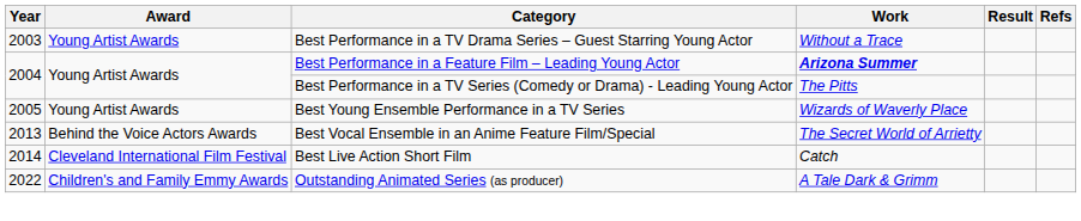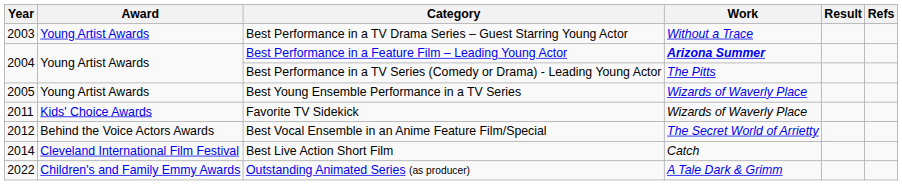 <table class="wikitable">
 <tr>
 <th>Year</th>
 <th>Award</th>
 <th>Category</th>
 <th>Work</th>
 <th>Result</th>
 <th>Refs</th>
 </tr>
 <tr>
 <td>2003</td>
 <td><a href='#'>Young Artist Awards</a></td>
 <td>Best Performance in a TV Drama Series – Guest Starring Young Actor</td>
 <td><em><a href='#'>Without a Trace</a></em></td>
 <td></td>
 <td></td>
 </tr>
 <tr>
 <td rowspan="2">2004</td>
 <td rowspan="2">Young Artist Awards</td>
 <td><a href='#'>Best Performance in a Feature Film – Leading Young Actor</a></td>
 <td><strong><em><a href='#'>Arizona Summer</a></em></strong></td>
 <td></td>
 <td></td>
 </tr>
 <tr>
 <td>Best Performance in a TV Series (Comedy or Drama) - Leading Young Actor</td>
 <td><em><a href='#'>The Pitts</a></em></td>
 <td></td>
 <td></td>
 </tr>
 <tr>
 <td>2005</td>
 <td>Young Artist Awards</td>
 <td>Best Young Ensemble Performance in a TV Series</td>
 <td><em><a href='#'>Wizards of Waverly Place</a></em></td>
 <td></td>
 <td></td>
 </tr>
 <tr>
-<td>2013</td>
+<td>2011</td>
+<td><a href='#'>Kids' Choice Awards</a></td>
+<td>Favorite TV Sidekick</td>
+<td><em>Wizards of Waverly Place</em></td>
+<td></td>
+<td style="text-align:center;"></td>
+</tr>
+<tr>
+<td>2012</td>
 <td>Behind the Voice Actors Awards</td>
 <td>Best Vocal Ensemble in an Anime Feature Film/Special</td>
 <td><em><a href='#'>The Secret World of Arrietty</a></em></td>
 <td></td>
 <td></td>
 </tr>
 <tr>
 <td>2014</td>
 <td><a href='#'>Cleveland International Film Festival</a></td>
 <td>Best Live Action Short Film</td>
 <td><em>Catch</em></td>
 <td></td>
 <td></td>
 </tr>
 <tr>
 <td>2022</td>
 <td><a href='#'>Children's and Family Emmy Awards</a></td>
 <td><a href='#'>Outstanding Animated Series</a> <small>(as producer)</small></td>
 <td><em><a href='#'>A Tale Dark & Grimm</a></em></td>
 <td></td>
 </tr>
 </table>
